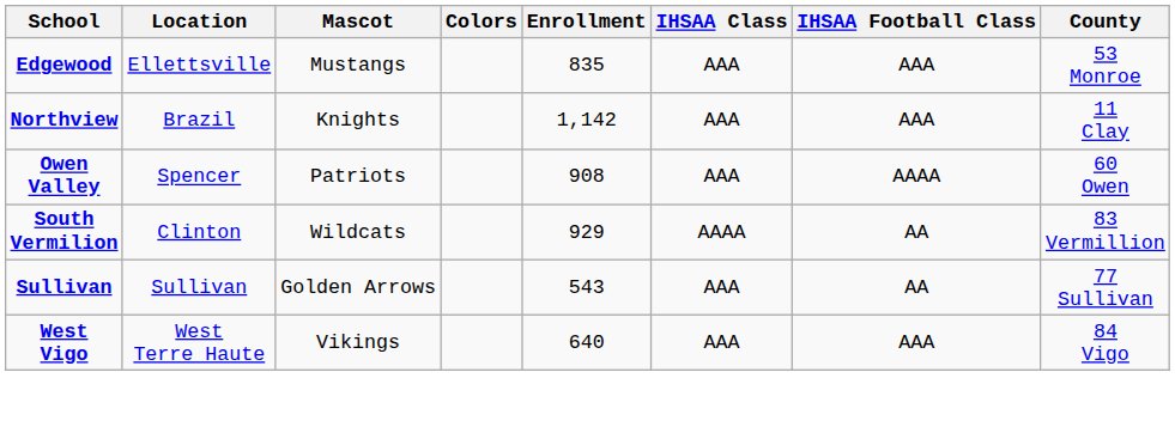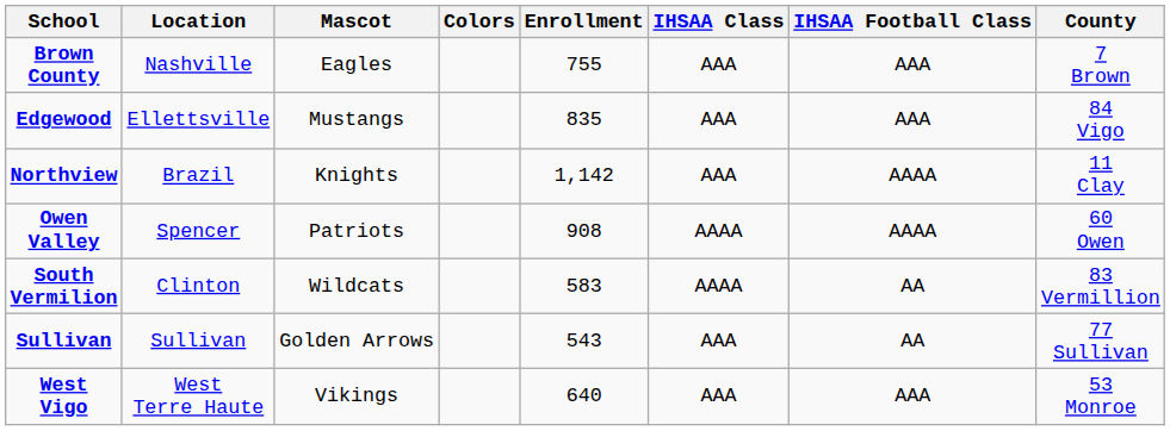 <table class="wikitable" style="text-align:center;">
 <tr>
 <th>School</th>
 <th>Location</th>
 <th>Mascot</th>
 <th>Colors</th>
 <th>Enrollment</th>
 <th><a href='#'>IHSAA</a> Class</th>
 <th><a href='#'>IHSAA</a> Football Class</th>
 <th>County</th>
 </tr>
 <tr>
+<td><strong><a href='#'>Brown <br> County</a></strong></td>
+<td><a href='#'>Nashville</a></td>
+<td>Eagles</td>
+<td> </td>
+<td>755</td>
+<td>AAA</td>
+<td>AAA</td>
+<td><a href='#'>7 <br> Brown</a></td>
+</tr>
+<tr>
 <td><strong><a href='#'>Edgewood</a></strong></td>
 <td><a href='#'>Ellettsville</a></td>
 <td>Mustangs</td>
 <td>  </td>
 <td>835</td>
 <td>AAA</td>
 <td>AAA</td>
-<td><a href='#'>53 <br> Monroe</a></td>
+<td><a href='#'>84 <br> Vigo</a></td>
 </tr>
 <tr>
 <td><strong><a href='#'>Northview</a></strong></td>
 <td><a href='#'>Brazil</a></td>
 <td>Knights</td>
 <td>  </td>
 <td>1,142</td>
 <td>AAA</td>
-<td>AAA</td>
+<td>AAAA</td>
 <td><a href='#'>11 <br> Clay</a></td>
 </tr>
 <tr>
 <td><strong><a href='#'>Owen <br> Valley</a></strong></td>
 <td><a href='#'>Spencer</a></td>
 <td>Patriots</td>
 <td>  </td>
 <td>908</td>
-<td>AAA</td>
+<td>AAAA</td>
 <td>AAAA</td>
 <td><a href='#'>60 <br> Owen</a></td>
 </tr>
 <tr>
 <td><strong><a href='#'>South <br> Vermilion</a></strong></td>
 <td><a href='#'>Clinton</a></td>
 <td>Wildcats</td>
 <td> </td>
-<td>929</td>
+<td>583</td>
 <td>AAAA</td>
 <td>AA</td>
 <td><a href='#'>83 <br> Vermillion</a></td>
 </tr>
 <tr>
 <td><strong><a href='#'>Sullivan</a></strong></td>
 <td><a href='#'>Sullivan</a></td>
 <td>Golden Arrows</td>
 <td>  </td>
 <td>543</td>
 <td>AAA</td>
 <td>AA</td>
 <td><a href='#'>77 <br> Sullivan</a></td>
 </tr>
 <tr>
 <td><strong><a href='#'>West <br> Vigo</a></strong></td>
 <td><a href='#'>West <br> Terre Haute</a></td>
 <td>Vikings</td>
 <td>  </td>
 <td>640</td>
 <td>AAA</td>
 <td>AAA</td>
-<td><a href='#'>84 <br> Vigo</a></td>
+<td><a href='#'>53 <br> Monroe</a></td>
 </tr>
 </table>
